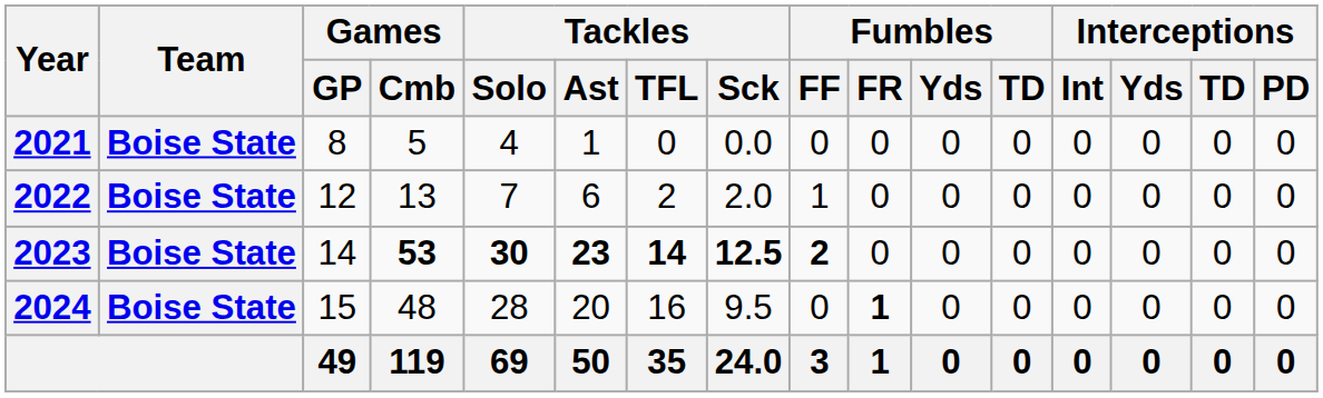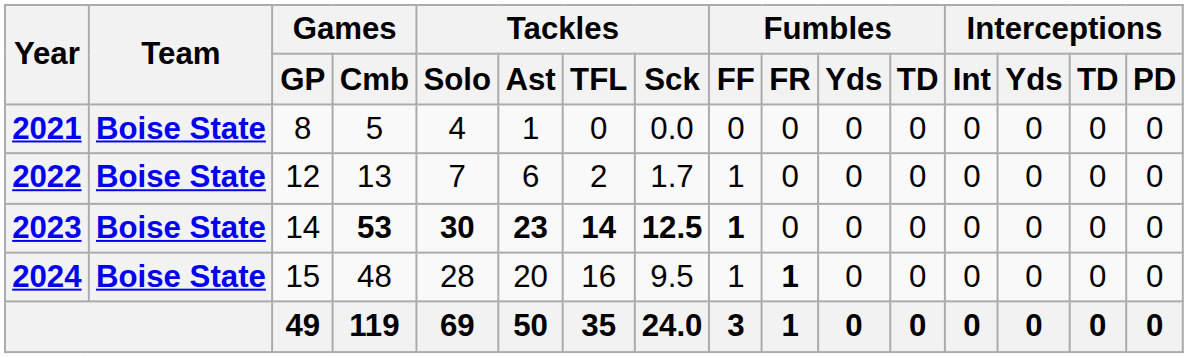 <table class= "wikitable" style="text-align:center;">
 <tr>
 <th rowspan="2">Year</th>
 <th rowspan="2">Team</th>
 <th colspan="2">Games</th>
 <th colspan="4">Tackles</th>
 <th colspan="4">Fumbles</th>
 <th colspan="4">Interceptions</th>
 </tr>
 <tr>
 <th>GP</th>
 <th>Cmb</th>
 <th>Solo</th>
 <th>Ast</th>
 <th>TFL</th>
 <th>Sck</th>
 <th>FF</th>
 <th>FR</th>
 <th>Yds</th>
 <th>TD</th>
 <th>Int</th>
 <th>Yds</th>
 <th>TD</th>
 <th>PD</th>
 </tr>
 <tr>
 <th><a href='#'>2021</a></th>
 <th><a href='#'>Boise State</a></th>
 <td>8</td>
 <td>5</td>
 <td>4</td>
 <td>1</td>
 <td>0</td>
 <td>0.0</td>
 <td>0</td>
 <td>0</td>
 <td>0</td>
 <td>0</td>
 <td>0</td>
 <td>0</td>
 <td>0</td>
 <td>0</td>
 </tr>
 <tr>
 <th><a href='#'>2022</a></th>
 <th><a href='#'>Boise State</a></th>
 <td>12</td>
 <td>13</td>
 <td>7</td>
 <td>6</td>
 <td>2</td>
-<td>2.0</td>
+<td>1.7</td>
 <td>1</td>
 <td>0</td>
 <td>0</td>
 <td>0</td>
 <td>0</td>
 <td>0</td>
 <td>0</td>
 <td>0</td>
 </tr>
 <tr>
 <th><a href='#'>2023</a></th>
 <th><a href='#'>Boise State</a></th>
 <td>14</td>
 <td><strong>53</strong></td>
 <td><strong>30</strong></td>
 <td><strong>23</strong></td>
 <td><strong>14</strong></td>
 <td><strong>12.5</strong></td>
-<td><strong>2</strong></td>
+<td><strong>1</strong></td>
 <td>0</td>
 <td>0</td>
 <td>0</td>
 <td>0</td>
 <td>0</td>
 <td>0</td>
 <td>0</td>
 </tr>
 <tr>
 <th><a href='#'>2024</a></th>
 <th><a href='#'>Boise State</a></th>
 <td>15</td>
 <td>48</td>
 <td>28</td>
 <td>20</td>
 <td>16</td>
 <td>9.5</td>
-<td>0</td>
+<td>1</td>
 <td><strong>1</strong></td>
 <td>0</td>
 <td>0</td>
 <td>0</td>
 <td>0</td>
 <td>0</td>
 <td>0</td>
 </tr>
 <tr>
 <th colspan="2"></th>
 <th>49</th>
 <th>119</th>
 <th>69</th>
 <th>50</th>
 <th>35</th>
 <th>24.0</th>
 <th>3</th>
 <th>1</th>
 <th>0</th>
 <th>0</th>
 <th>0</th>
 <th>0</th>
 <th>0</th>
 <th>0</th>
 </tr>
 </table>
